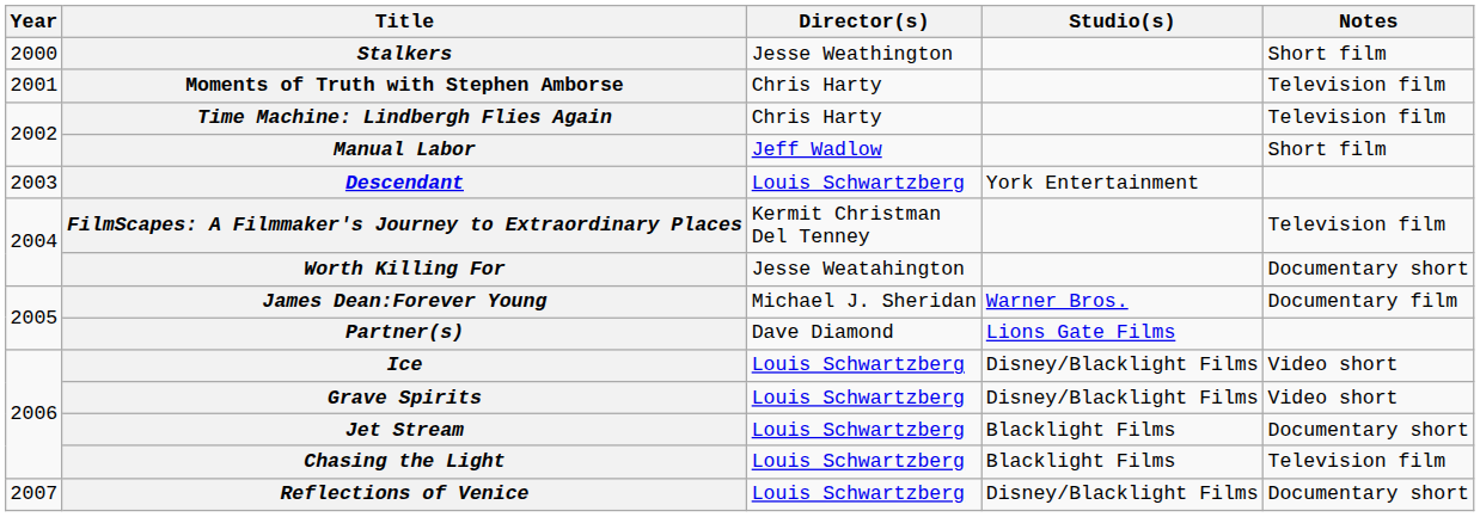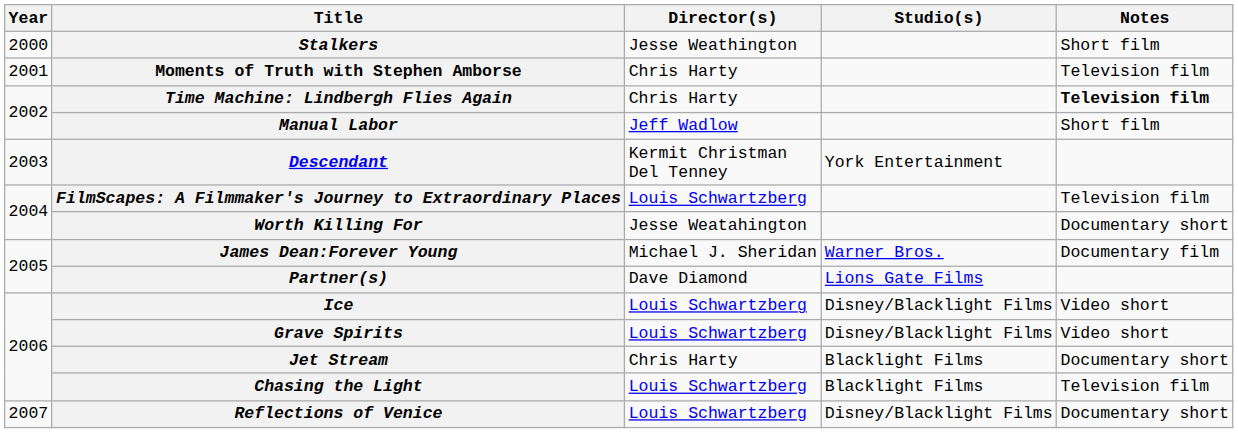 <table class="wikitable sortable">
 <tr>
 <th>Year</th>
 <th>Title</th>
 <th>Director(s)</th>
 <th>Studio(s)</th>
 <th>Notes</th>
 </tr>
 <tr>
 <td>2000</td>
 <th><em>Stalkers</em></th>
 <td>Jesse Weathington</td>
 <td></td>
 <td>Short film</td>
 </tr>
 <tr>
 <td>2001</td>
 <th>Moments of Truth with Stephen Amborse</th>
 <td>Chris Harty</td>
 <td></td>
 <td>Television film</td>
 </tr>
 <tr>
 <td rowspan=2>2002</td>
 <th><em>Time Machine: Lindbergh Flies Again</em></th>
 <td>Chris Harty</td>
 <td></td>
-<td>Television film</td>
+<td><strong>Television film</strong></td>
 </tr>
 <tr>
 <th><em>Manual Labor</em></th>
 <td><a href='#'>Jeff Wadlow</a></td>
 <td></td>
 <td>Short film</td>
 </tr>
 <tr>
 <td>2003</td>
 <th><em><a href='#'>Descendant</a></em></th>
-<td><a href='#'>Louis Schwartzberg</a></td>
+<td>Kermit Christman<br>Del Tenney</td>
 <td>York Entertainment</td>
 <td></td>
 </tr>
 <tr>
 <td rowspan=2>2004</td>
 <th><em>FilmScapes: A Filmmaker's Journey to Extraordinary Places</em></th>
-<td>Kermit Christman<br>Del Tenney</td>
+<td><a href='#'>Louis Schwartzberg</a></td>
 <td></td>
 <td>Television film</td>
 </tr>
 <tr>
 <th><em>Worth Killing For</em></th>
 <td>Jesse Weatahington</td>
 <td></td>
 <td>Documentary short</td>
 </tr>
 <tr>
 <td rowspan=2>2005</td>
 <th><em>James Dean:Forever Young</em></th>
 <td>Michael J. Sheridan</td>
 <td><a href='#'>Warner Bros.</a></td>
 <td>Documentary film</td>
 </tr>
 <tr>
 <th><em>Partner(s)</em></th>
 <td>Dave Diamond</td>
 <td><a href='#'>Lions Gate Films</a></td>
 <td></td>
 </tr>
 <tr>
 <td rowspan=4>2006</td>
 <th><em>Ice</em></th>
 <td><a href='#'>Louis Schwartzberg</a></td>
 <td>Disney/Blacklight Films</td>
 <td>Video short</td>
 </tr>
 <tr>
 <th><em>Grave Spirits</em></th>
 <td><a href='#'>Louis Schwartzberg</a></td>
 <td>Disney/Blacklight Films</td>
 <td>Video short</td>
 </tr>
 <tr>
 <th><em>Jet Stream</em></th>
-<td><a href='#'>Louis Schwartzberg</a></td>
+<td>Chris Harty</td>
 <td>Blacklight Films</td>
 <td>Documentary short</td>
 </tr>
 <tr>
 <th><em>Chasing the Light</em></th>
 <td><a href='#'>Louis Schwartzberg</a></td>
 <td>Blacklight Films</td>
 <td>Television film</td>
 </tr>
 <tr>
 <td>2007</td>
 <th><em>Reflections of Venice</em></th>
 <td><a href='#'>Louis Schwartzberg</a></td>
 <td>Disney/Blacklight Films</td>
 <td>Documentary short</td>
 </tr>
 </table>
